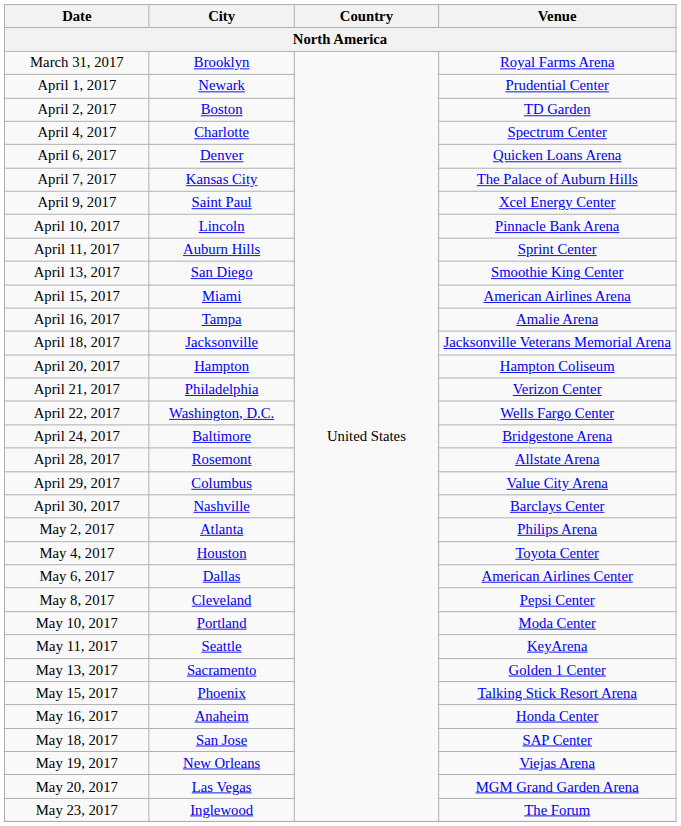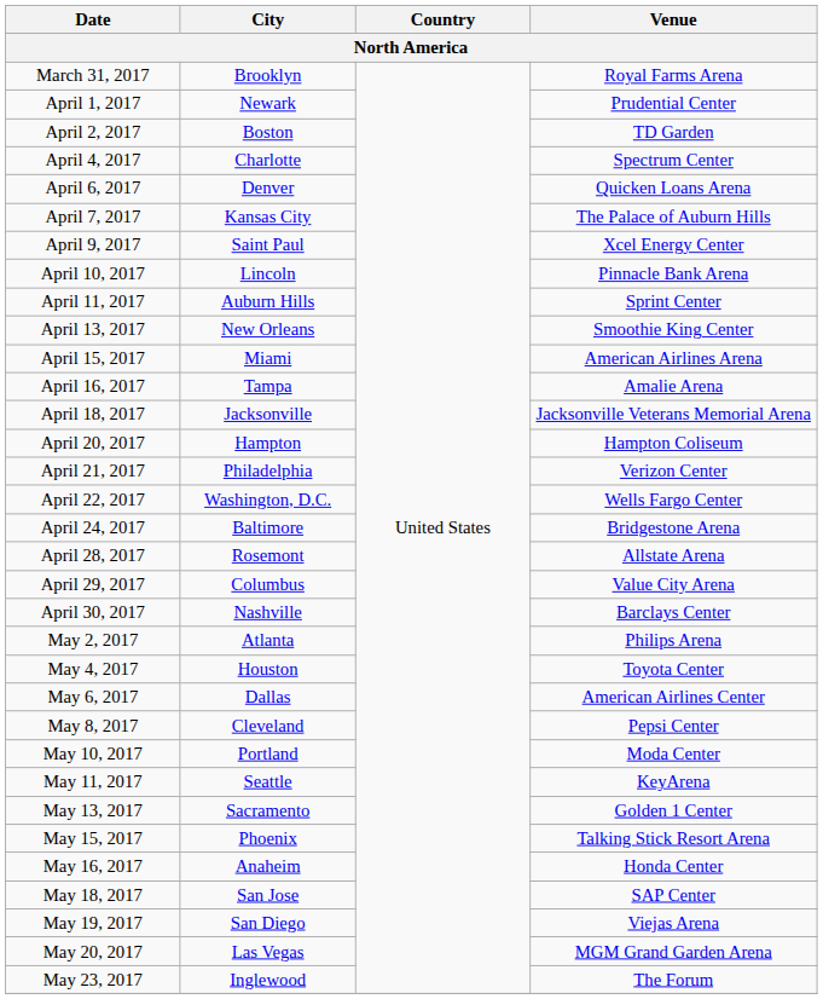 <table class="wikitable" style="text-align:center;">
 <tr>
 <th style="width:150px;">Date</th>
 <th style="width:150px;">City</th>
 <th style="width:150px;">Country</th>
 <th style="width:250px;">Venue</th>
 </tr>
 <tr>
 <th colspan="4">North America</th>
 </tr>
 <tr>
 <td>March 31, 2017</td>
 <td><a href='#'>Brooklyn</a></td>
 <td rowspan="33">United States</td>
 <td><a href='#'>Royal Farms Arena</a></td>
 </tr>
 <tr>
 <td>April 1, 2017</td>
 <td><a href='#'>Newark</a></td>
 <td><a href='#'>Prudential Center</a></td>
 </tr>
 <tr>
 <td>April 2, 2017</td>
 <td><a href='#'>Boston</a></td>
 <td><a href='#'>TD Garden</a></td>
 </tr>
 <tr>
 <td>April 4, 2017</td>
 <td><a href='#'>Charlotte</a></td>
 <td><a href='#'>Spectrum Center</a></td>
 </tr>
 <tr>
 <td>April 6, 2017</td>
 <td><a href='#'>Denver</a></td>
 <td><a href='#'>Quicken Loans Arena</a></td>
 </tr>
 <tr>
 <td>April 7, 2017</td>
 <td><a href='#'>Kansas City</a></td>
 <td><a href='#'>The Palace of Auburn Hills</a></td>
 </tr>
 <tr>
 <td>April 9, 2017</td>
 <td><a href='#'>Saint Paul</a></td>
 <td><a href='#'>Xcel Energy Center</a></td>
 </tr>
 <tr>
 <td>April 10, 2017</td>
 <td><a href='#'>Lincoln</a></td>
 <td><a href='#'>Pinnacle Bank Arena</a></td>
 </tr>
 <tr>
 <td>April 11, 2017</td>
 <td><a href='#'>Auburn Hills</a></td>
 <td><a href='#'>Sprint Center</a></td>
 </tr>
 <tr>
 <td>April 13, 2017</td>
-<td><a href='#'>San Diego</a></td>
+<td><a href='#'>New Orleans</a></td>
 <td><a href='#'>Smoothie King Center</a></td>
 </tr>
 <tr>
 <td>April 15, 2017</td>
 <td><a href='#'>Miami</a></td>
 <td><a href='#'>American Airlines Arena</a></td>
 </tr>
 <tr>
 <td>April 16, 2017</td>
 <td><a href='#'>Tampa</a></td>
 <td><a href='#'>Amalie Arena</a></td>
 </tr>
 <tr>
 <td>April 18, 2017</td>
 <td><a href='#'>Jacksonville</a></td>
 <td><a href='#'>Jacksonville Veterans Memorial Arena</a></td>
 </tr>
 <tr>
 <td>April 20, 2017</td>
 <td><a href='#'>Hampton</a></td>
 <td><a href='#'>Hampton Coliseum</a></td>
 </tr>
 <tr>
 <td>April 21, 2017</td>
 <td><a href='#'>Philadelphia</a></td>
 <td><a href='#'>Verizon Center</a></td>
 </tr>
 <tr>
 <td>April 22, 2017</td>
 <td><a href='#'>Washington, D.C.</a></td>
 <td><a href='#'>Wells Fargo Center</a></td>
 </tr>
 <tr>
 <td>April 24, 2017</td>
 <td><a href='#'>Baltimore</a></td>
 <td><a href='#'>Bridgestone Arena</a></td>
 </tr>
 <tr>
 <td>April 28, 2017</td>
 <td><a href='#'>Rosemont</a></td>
 <td><a href='#'>Allstate Arena</a></td>
 </tr>
 <tr>
 <td>April 29, 2017</td>
 <td><a href='#'>Columbus</a></td>
 <td><a href='#'>Value City Arena</a></td>
 </tr>
 <tr>
 <td>April 30, 2017</td>
 <td><a href='#'>Nashville</a></td>
 <td><a href='#'>Barclays Center</a></td>
 </tr>
 <tr>
 <td>May 2, 2017</td>
 <td><a href='#'>Atlanta</a></td>
 <td><a href='#'>Philips Arena</a></td>
 </tr>
 <tr>
 <td>May 4, 2017</td>
 <td><a href='#'>Houston</a></td>
 <td><a href='#'>Toyota Center</a></td>
 </tr>
 <tr>
 <td>May 6, 2017</td>
 <td><a href='#'>Dallas</a></td>
 <td><a href='#'>American Airlines Center</a></td>
 </tr>
 <tr>
 <td>May 8, 2017</td>
 <td><a href='#'>Cleveland</a></td>
 <td><a href='#'>Pepsi Center</a></td>
 </tr>
 <tr>
 <td>May 10, 2017</td>
 <td><a href='#'>Portland</a></td>
 <td><a href='#'>Moda Center</a></td>
 </tr>
 <tr>
 <td>May 11, 2017</td>
 <td><a href='#'>Seattle</a></td>
 <td><a href='#'>KeyArena</a></td>
 </tr>
 <tr>
 <td>May 13, 2017</td>
 <td><a href='#'>Sacramento</a></td>
 <td><a href='#'>Golden 1 Center</a></td>
 </tr>
 <tr>
 <td>May 15, 2017</td>
 <td><a href='#'>Phoenix</a></td>
 <td><a href='#'>Talking Stick Resort Arena</a></td>
 </tr>
 <tr>
 <td>May 16, 2017</td>
 <td><a href='#'>Anaheim</a></td>
 <td><a href='#'>Honda Center</a></td>
 </tr>
 <tr>
 <td>May 18, 2017</td>
 <td><a href='#'>San Jose</a></td>
 <td><a href='#'>SAP Center</a></td>
 </tr>
 <tr>
 <td>May 19, 2017</td>
-<td><a href='#'>New Orleans</a></td>
+<td><a href='#'>San Diego</a></td>
 <td><a href='#'>Viejas Arena</a></td>
 </tr>
 <tr>
 <td>May 20, 2017</td>
 <td><a href='#'>Las Vegas</a></td>
 <td><a href='#'>MGM Grand Garden Arena</a></td>
 </tr>
 <tr>
 <td>May 23, 2017</td>
 <td><a href='#'>Inglewood</a></td>
 <td><a href='#'>The Forum</a></td>
 </tr>
 <tr>
 </tr>
 </table>
